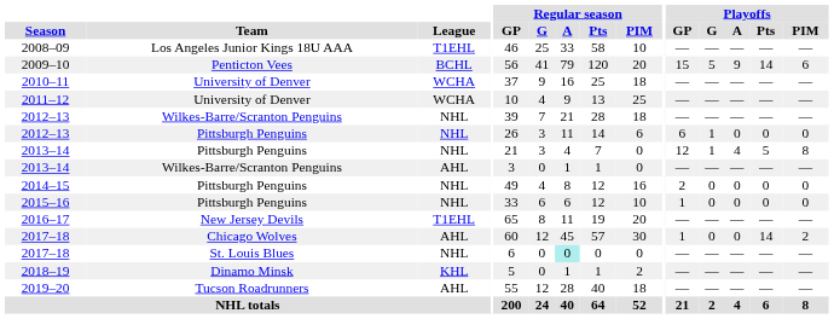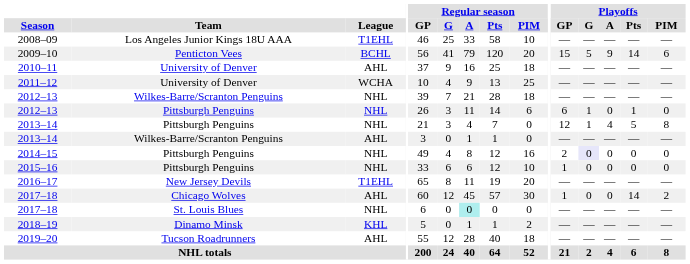 <table border="0" cellpadding="1" cellspacing="0" style="text-align:center; width:60em;">
 <tr bgcolor="#e0e0e0">
 <th colspan="3" bgcolor="#ffffff"></th>
 <th rowspan="99" bgcolor="#ffffff"></th>
 <th colspan="5"><a href='#'>Regular season</a></th>
 <th rowspan="99" bgcolor="#ffffff"></th>
 <th colspan="5"><a href='#'>Playoffs</a></th>
 </tr>
 <tr bgcolor="#e0e0e0">
 <th><a href='#'>Season</a></th>
 <th>Team</th>
 <th>League</th>
 <th>GP</th>
 <th><a href='#'>G</a></th>
 <th><a href='#'>A</a></th>
 <th><a href='#'>Pts</a></th>
 <th><a href='#'>PIM</a></th>
 <th>GP</th>
 <th>G</th>
 <th>A</th>
 <th>Pts</th>
 <th>PIM</th>
 </tr>
 <tr>
 <td>2008–09</td>
 <td>Los Angeles Junior Kings 18U AAA</td>
 <td><a href='#'>T1EHL</a></td>
 <td>46</td>
 <td>25</td>
 <td>33</td>
 <td>58</td>
 <td>10</td>
 <td>—</td>
 <td>—</td>
 <td>—</td>
 <td>—</td>
 <td>—</td>
 </tr>
 <tr bgcolor="#f0f0f0">
 <td>2009–10</td>
 <td><a href='#'>Penticton Vees</a></td>
 <td><a href='#'>BCHL</a></td>
 <td>56</td>
 <td>41</td>
 <td>79</td>
 <td>120</td>
 <td>20</td>
 <td>15</td>
 <td>5</td>
 <td>9</td>
 <td>14</td>
 <td>6</td>
 </tr>
 <tr>
 <td><a href='#'>2010–11</a></td>
 <td><a href='#'>University of Denver</a></td>
-<td><a href='#'>WCHA</a></td>
+<td>AHL</td>
 <td>37</td>
 <td>9</td>
 <td>16</td>
 <td>25</td>
 <td>18</td>
 <td>—</td>
 <td>—</td>
 <td>—</td>
 <td>—</td>
 <td>—</td>
 </tr>
 <tr bgcolor="#f0f0f0">
 <td><a href='#'>2011–12</a></td>
 <td>University of Denver</td>
 <td>WCHA</td>
 <td>10</td>
 <td>4</td>
 <td>9</td>
 <td>13</td>
 <td>25</td>
 <td>—</td>
 <td>—</td>
 <td>—</td>
 <td>—</td>
 <td>—</td>
 </tr>
 <tr>
 <td><a href='#'>2012–13</a></td>
 <td><a href='#'>Wilkes-Barre/Scranton Penguins</a></td>
 <td>NHL</td>
 <td>39</td>
 <td>7</td>
 <td>21</td>
 <td>28</td>
 <td>18</td>
 <td>—</td>
 <td>—</td>
 <td>—</td>
 <td>—</td>
 <td>—</td>
 </tr>
 <tr bgcolor="#f0f0f0">
 <td><a href='#'>2012–13</a></td>
 <td><a href='#'>Pittsburgh Penguins</a></td>
 <td><a href='#'>NHL</a></td>
 <td>26</td>
 <td>3</td>
 <td>11</td>
 <td>14</td>
 <td>6</td>
 <td>6</td>
 <td>1</td>
 <td>0</td>
-<td>0</td>
+<td>1</td>
 <td>0</td>
 </tr>
 <tr>
 <td><a href='#'>2013–14</a></td>
 <td>Pittsburgh Penguins</td>
 <td>NHL</td>
 <td>21</td>
 <td>3</td>
 <td>4</td>
 <td>7</td>
 <td>0</td>
 <td>12</td>
 <td>1</td>
 <td>4</td>
 <td>5</td>
 <td>8</td>
 </tr>
 <tr bgcolor="#f0f0f0">
 <td><a href='#'>2013–14</a></td>
 <td>Wilkes-Barre/Scranton Penguins</td>
 <td>AHL</td>
 <td>3</td>
 <td>0</td>
 <td>1</td>
 <td>1</td>
 <td>0</td>
 <td>—</td>
 <td>—</td>
 <td>—</td>
 <td>—</td>
 <td>—</td>
 </tr>
 <tr>
 <td><a href='#'>2014–15</a></td>
 <td>Pittsburgh Penguins</td>
 <td>NHL</td>
 <td>49</td>
 <td>4</td>
 <td>8</td>
 <td>12</td>
 <td>16</td>
 <td>2</td>
-<td>0</td>
+<td style="background: lavender;">0</td>
 <td>0</td>
 <td>0</td>
 <td>0</td>
 </tr>
 <tr bgcolor="#f0f0f0">
 <td><a href='#'>2015–16</a></td>
 <td>Pittsburgh Penguins</td>
 <td>NHL</td>
 <td>33</td>
 <td>6</td>
 <td>6</td>
 <td>12</td>
 <td>10</td>
 <td>1</td>
 <td>0</td>
 <td>0</td>
 <td>0</td>
 <td>0</td>
 </tr>
 <tr>
 <td><a href='#'>2016–17</a></td>
 <td><a href='#'>New Jersey Devils</a></td>
 <td><a href='#'>T1EHL</a></td>
 <td>65</td>
 <td>8</td>
 <td>11</td>
 <td>19</td>
 <td>20</td>
 <td>—</td>
 <td>—</td>
 <td>—</td>
 <td>—</td>
 <td>—</td>
 </tr>
 <tr bgcolor="#f0f0f0">
 <td><a href='#'>2017–18</a></td>
 <td><a href='#'>Chicago Wolves</a></td>
 <td>AHL</td>
 <td>60</td>
 <td>12</td>
 <td>45</td>
 <td>57</td>
 <td>30</td>
 <td>1</td>
 <td>0</td>
 <td>0</td>
 <td>14</td>
 <td>2</td>
 </tr>
 <tr>
 <td><a href='#'>2017–18</a></td>
 <td><a href='#'>St. Louis Blues</a></td>
 <td>NHL</td>
 <td>6</td>
 <td>0</td>
 <td style="background: paleturquoise;">0</td>
 <td>0</td>
 <td>0</td>
 <td>—</td>
 <td>—</td>
 <td>—</td>
 <td>—</td>
 <td>—</td>
 </tr>
 <tr bgcolor="#f0f0f0">
 <td><a href='#'>2018–19</a></td>
 <td><a href='#'>Dinamo Minsk</a></td>
 <td><a href='#'>KHL</a></td>
 <td>5</td>
 <td>0</td>
 <td>1</td>
 <td>1</td>
 <td>2</td>
 <td>—</td>
 <td>—</td>
 <td>—</td>
 <td>—</td>
 <td>—</td>
 </tr>
 <tr>
 <td><a href='#'>2019–20</a></td>
 <td><a href='#'>Tucson Roadrunners</a></td>
 <td>AHL</td>
 <td>55</td>
 <td>12</td>
 <td>28</td>
 <td>40</td>
 <td>18</td>
 <td>—</td>
 <td>—</td>
 <td>—</td>
 <td>—</td>
 <td>—</td>
 </tr>
 <tr bgcolor="#e0e0e0">
 <th colspan="3">NHL totals</th>
 <th>200</th>
 <th>24</th>
 <th>40</th>
 <th>64</th>
 <th>52</th>
 <th>21</th>
 <th>2</th>
 <th>4</th>
 <th>6</th>
 <th>8</th>
 </tr>
 </table>
